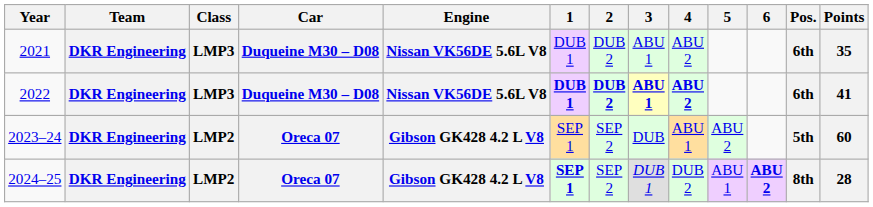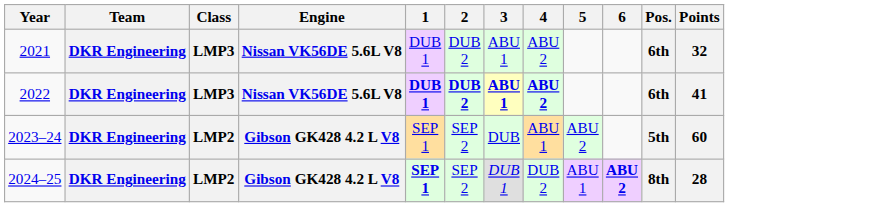 <table class="wikitable" style="text-align:center; font-size:85%">
 <tr>
 <th>Year</th>
 <th>Team</th>
 <th>Class</th>
-<th>Car</th>
 <th>Engine</th>
 <th>1</th>
 <th>2</th>
 <th>3</th>
 <th>4</th>
 <th>5</th>
 <th>6</th>
 <th>Pos.</th>
 <th>Points</th>
 </tr>
 <tr>
 <td><a href='#'>2021</a></td>
 <th><a href='#'>DKR Engineering</a></th>
 <th>LMP3</th>
-<th><a href='#'>Duqueine M30 – D08</a></th>
 <th><a href='#'>Nissan VK56DE</a> 5.6L V8</th>
 <td style="background:#EFCFFF;"><a href='#'>DUB<br>1</a><br></td>
 <td style="background:#DFFFDF;"><a href='#'>DUB<br>2</a><br></td>
 <td style="background:#DFFFDF;"><a href='#'>ABU<br>1</a><br></td>
 <td style="background:#DFFFDF;"><a href='#'>ABU<br>2</a><br></td>
 <td></td>
 <td></td>
 <th>6th</th>
-<th>35</th>
+<th>32</th>
 </tr>
 <tr>
 <td><a href='#'>2022</a></td>
 <th><a href='#'>DKR Engineering</a></th>
 <th>LMP3</th>
-<th><a href='#'>Duqueine M30 – D08</a></th>
 <th><a href='#'>Nissan VK56DE</a> 5.6L V8</th>
 <td style="background:#EFCFFF;"><strong><a href='#'>DUB<br>1</a></strong><br></td>
 <td style="background:#DFFFDF;"><strong><a href='#'>DUB<br>2</a></strong><br></td>
 <td style="background:#FFFFBF;"><strong><a href='#'>ABU<br>1</a></strong><br></td>
 <td style="background:#DFFFDF;"><strong><a href='#'>ABU<br>2</a></strong><br></td>
 <td></td>
 <td></td>
 <th>6th</th>
 <th>41</th>
 </tr>
 <tr>
 <td><a href='#'>2023–24</a></td>
 <th><a href='#'>DKR Engineering</a></th>
 <th>LMP2</th>
-<th><a href='#'>Oreca 07</a></th>
 <th><a href='#'>Gibson</a> GK428 4.2 L <a href='#'>V8</a></th>
 <td style="background:#FFDF9F;"><a href='#'>SEP<br>1</a><br></td>
 <td style="background:#DFFFDF;"><a href='#'>SEP<br>2</a><br></td>
 <td style="background:#DFFFDF;"><a href='#'>DUB</a><br></td>
 <td style="background:#FFDF9F;"><a href='#'>ABU<br>1</a><br></td>
 <td style="background:#DFFFDF;"><a href='#'>ABU<br>2</a><br></td>
 <td></td>
 <th>5th</th>
 <th>60</th>
 </tr>
 <tr>
 <td><a href='#'>2024–25</a></td>
 <th><a href='#'>DKR Engineering</a></th>
 <th>LMP2</th>
-<th><a href='#'>Oreca 07</a></th>
 <th><a href='#'>Gibson</a> GK428 4.2 L <a href='#'>V8</a></th>
 <td style="background:#DFFFDF;"><strong><a href='#'>SEP<br>1</a><br></strong></td>
 <td style="background:#DFFFDF;"><a href='#'>SEP<br>2</a><br></td>
 <td style="background:#DFDFDF;"><em><a href='#'>DUB<br>1</a></em><br></td>
 <td style="background:#DFFFDF;"><a href='#'>DUB<br>2</a><br></td>
 <td style="background:#EFCFFF;"><a href='#'>ABU<br>1</a><br></td>
 <td style="background:#EFCFFF;"><strong><a href='#'>ABU<br>2</a><br></strong></td>
 <th>8th</th>
 <th>28</th>
 </tr>
 </table>
